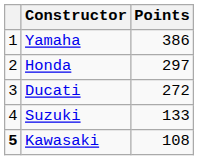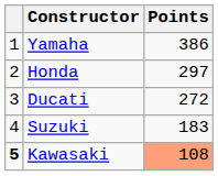 <table class="wikitable" style="font-size: 95%;">
 <tr>
 <th></th>
 <th>Constructor</th>
 <th>Points</th>
 </tr>
 <tr>
 <td align=center>1</td>
 <td> <a href='#'>Yamaha</a></td>
 <td align=right>386</td>
 </tr>
 <tr>
 <td align=center>2</td>
 <td> <a href='#'>Honda</a></td>
 <td align=right>297</td>
 </tr>
 <tr>
 <td align=center>3</td>
 <td> <a href='#'>Ducati</a></td>
 <td align=right>272</td>
 </tr>
 <tr>
 <td align=center>4</td>
 <td> <a href='#'>Suzuki</a></td>
-<td align=right>133</td>
+<td align=right>183</td>
 </tr>
 <tr>
 <td align=center><strong>5</strong></td>
 <td> <a href='#'>Kawasaki</a></td>
-<td align=right>108</td>
+<td align=right style="background: lightsalmon;">108</td>
 </tr>
 </table>
